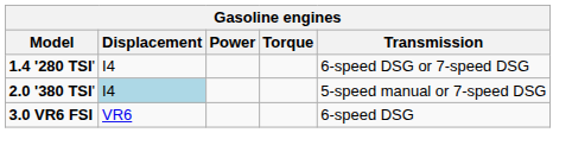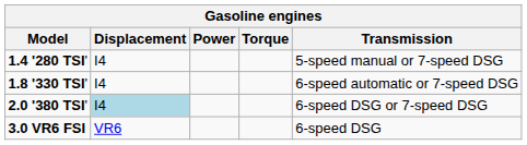 <table class="wikitable" style="text-align:left; font-size:90%;">
 <tr>
 <th colspan="5">Gasoline engines</th>
 </tr>
 <tr>
 <th>Model</th>
 <th>Displacement</th>
 <th>Power</th>
 <th>Torque</th>
 <th>Transmission</th>
 </tr>
 <tr>
 <td><strong>1.4 '280 TSI</strong>'</td>
 <td> I4</td>
 <td></td>
 <td></td>
-<td>6-speed DSG or 7-speed DSG</td>
+<td>5-speed manual or 7-speed DSG</td>
+</tr>
+<tr>
+<td><strong>1.8 '330 TSI</strong>'</td>
+<td> I4</td>
+<td></td>
+<td></td>
+<td>6-speed automatic or 7-speed DSG</td>
 </tr>
 <tr>
 <td><strong>2.0 '380 TSI</strong>'</td>
 <td style="background: lightblue;"> I4</td>
 <td></td>
 <td></td>
-<td>5-speed manual or 7-speed DSG</td>
+<td>6-speed DSG or 7-speed DSG</td>
 </tr>
 <tr>
 <td><strong>3.0 VR6 FSI</strong></td>
 <td> <a href='#'>VR6</a></td>
 <td></td>
 <td></td>
 <td>6-speed DSG</td>
 </tr>
 </table>
